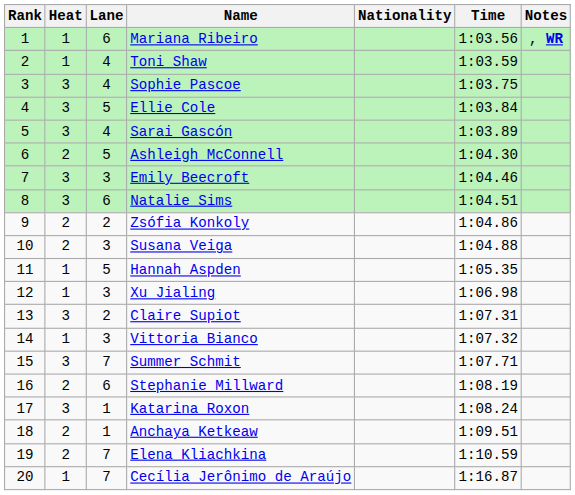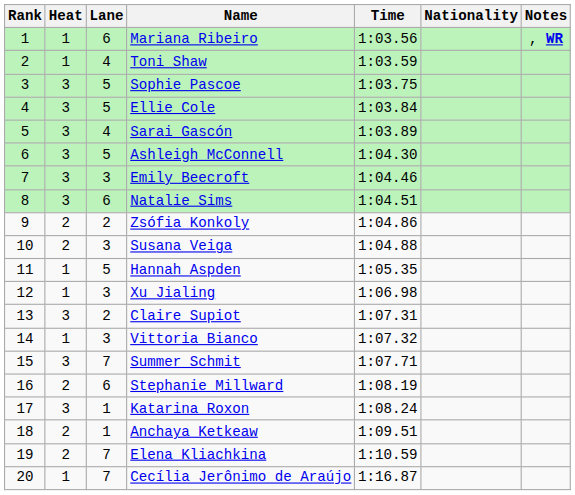 <table class="wikitable sortable" style="text-align:center">
 <tr>
 <th>Rank</th>
 <th>Heat</th>
 <th>Lane</th>
 <th>Name</th>
+<th>Time</th>
 <th>Nationality</th>
-<th>Time</th>
 <th>Notes</th>
 </tr>
 <tr bgcolor=bbf3bb>
 <td>1</td>
 <td>1</td>
 <td>6</td>
 <td align=left><a href='#'>Mariana Ribeiro</a></td>
+<td>1:03.56</td>
 <td align=left></td>
-<td>1:03.56</td>
 <td>, <strong><a href='#'>WR</a></strong></td>
 </tr>
 <tr bgcolor=bbf3bb>
 <td>2</td>
 <td>1</td>
 <td>4</td>
 <td align=left><a href='#'>Toni Shaw</a></td>
+<td>1:03.59</td>
 <td align=left></td>
-<td>1:03.59</td>
 <td></td>
 </tr>
 <tr bgcolor=bbf3bb>
 <td>3</td>
 <td>3</td>
-<td>4</td>
+<td>5</td>
 <td align=left><a href='#'>Sophie Pascoe</a></td>
+<td>1:03.75</td>
 <td align=left></td>
-<td>1:03.75</td>
 <td></td>
 </tr>
 <tr bgcolor=bbf3bb>
 <td>4</td>
 <td>3</td>
 <td>5</td>
 <td align=left><a href='#'>Ellie Cole</a></td>
+<td>1:03.84</td>
 <td align=left></td>
-<td>1:03.84</td>
 <td></td>
 </tr>
 <tr bgcolor=bbf3bb>
 <td>5</td>
 <td>3</td>
 <td>4</td>
 <td align=left><a href='#'>Sarai Gascón</a></td>
+<td>1:03.89</td>
 <td align=left></td>
-<td>1:03.89</td>
 <td></td>
 </tr>
 <tr bgcolor=bbf3bb>
 <td>6</td>
-<td>2</td>
+<td>3</td>
 <td>5</td>
 <td align=left><a href='#'>Ashleigh McConnell</a></td>
+<td>1:04.30</td>
 <td align=left></td>
-<td>1:04.30</td>
 <td></td>
 </tr>
 <tr bgcolor=bbf3bb>
 <td>7</td>
 <td>3</td>
 <td>3</td>
 <td align=left><a href='#'>Emily Beecroft</a></td>
+<td>1:04.46</td>
 <td align=left></td>
-<td>1:04.46</td>
 <td></td>
 </tr>
 <tr bgcolor=bbf3bb>
 <td>8</td>
 <td>3</td>
 <td>6</td>
 <td align=left><a href='#'>Natalie Sims</a></td>
+<td>1:04.51</td>
 <td align=left></td>
-<td>1:04.51</td>
 <td></td>
 </tr>
 <tr>
 <td>9</td>
 <td>2</td>
 <td>2</td>
 <td align=left><a href='#'>Zsófia Konkoly</a></td>
+<td>1:04.86</td>
 <td align=left></td>
-<td>1:04.86</td>
 <td></td>
 </tr>
 <tr>
 <td>10</td>
 <td>2</td>
 <td>3</td>
 <td align=left><a href='#'>Susana Veiga</a></td>
+<td>1:04.88</td>
 <td align=left></td>
-<td>1:04.88</td>
 <td></td>
 </tr>
 <tr>
 <td>11</td>
 <td>1</td>
 <td>5</td>
 <td align=left><a href='#'>Hannah Aspden</a></td>
+<td>1:05.35</td>
 <td align=left></td>
-<td>1:05.35</td>
 <td></td>
 </tr>
 <tr>
 <td>12</td>
 <td>1</td>
 <td>3</td>
 <td align=left><a href='#'>Xu Jialing</a></td>
+<td>1:06.98</td>
 <td align=left></td>
-<td>1:06.98</td>
 <td></td>
 </tr>
 <tr>
 <td>13</td>
 <td>3</td>
 <td>2</td>
 <td align=left><a href='#'>Claire Supiot</a></td>
+<td>1:07.31</td>
 <td align=left></td>
-<td>1:07.31</td>
 <td></td>
 </tr>
 <tr>
 <td>14</td>
 <td>1</td>
 <td>3</td>
 <td align=left><a href='#'>Vittoria Bianco</a></td>
+<td>1:07.32</td>
 <td align=left></td>
-<td>1:07.32</td>
 <td></td>
 </tr>
 <tr>
 <td>15</td>
 <td>3</td>
 <td>7</td>
 <td align=left><a href='#'>Summer Schmit</a></td>
+<td>1:07.71</td>
 <td align=left></td>
-<td>1:07.71</td>
 <td></td>
 </tr>
 <tr>
 <td>16</td>
 <td>2</td>
 <td>6</td>
 <td align=left><a href='#'>Stephanie Millward</a></td>
+<td>1:08.19</td>
 <td align=left></td>
-<td>1:08.19</td>
 <td></td>
 </tr>
 <tr>
 <td>17</td>
 <td>3</td>
 <td>1</td>
 <td align=left><a href='#'>Katarina Roxon</a></td>
+<td>1:08.24</td>
 <td align=left></td>
-<td>1:08.24</td>
 <td></td>
 </tr>
 <tr>
 <td>18</td>
 <td>2</td>
 <td>1</td>
 <td align=left><a href='#'>Anchaya Ketkeaw</a></td>
+<td>1:09.51</td>
 <td align=left></td>
-<td>1:09.51</td>
 <td></td>
 </tr>
 <tr>
 <td>19</td>
 <td>2</td>
 <td>7</td>
 <td align=left><a href='#'>Elena Kliachkina</a></td>
+<td>1:10.59</td>
 <td align=left></td>
-<td>1:10.59</td>
 <td></td>
 </tr>
 <tr>
 <td>20</td>
 <td>1</td>
 <td>7</td>
 <td align=left><a href='#'>Cecília Jerônimo de Araújo</a></td>
+<td>1:16.87</td>
 <td align=left></td>
-<td>1:16.87</td>
 <td></td>
 </tr>
 </table>
